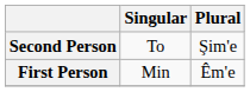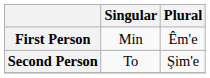 <table class="wikitable" style="text-align:center">
 <tr>
 <th></th>
 <th>Singular</th>
 <th>Plural</th>
-</tr>
-<tr>
-<th>Second Person</th>
-<td>To</td>
-<td>Şim'e</td>
 </tr>
 <tr align="center">
 <th>First Person</th>
 <td>Min</td>
 <td>Êm'e</td>
 </tr>
 <tr>
+<th>Second Person</th>
+<td>To</td>
+<td>Şim'e</td>
+</tr>
+<tr>
 </tr>
 </table>
